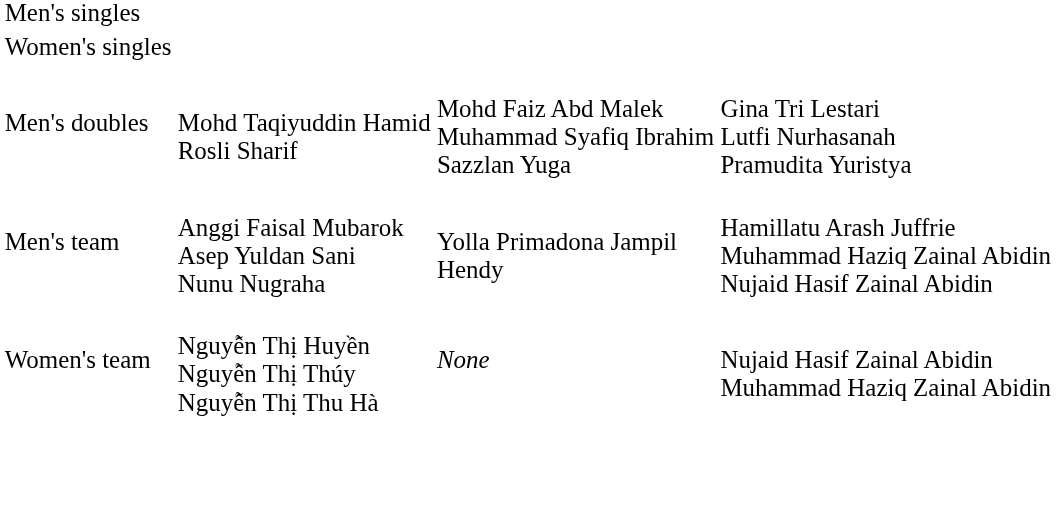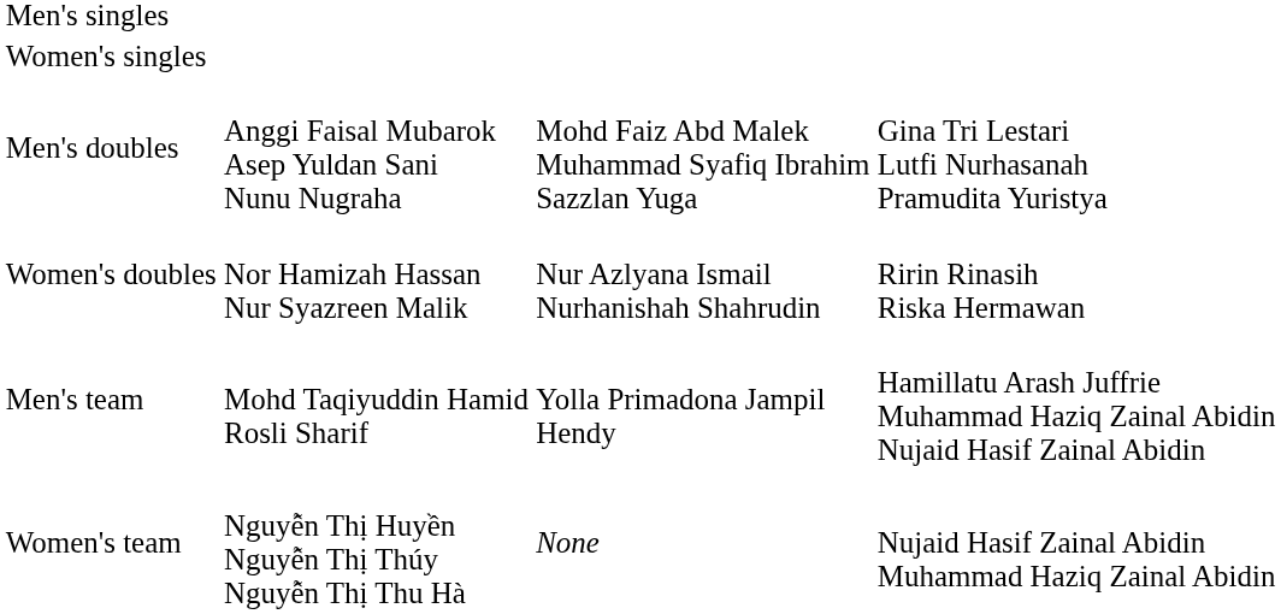 <table>
 <tr>
 <td>Men's singles</td>
 <td></td>
 <td></td>
 <td></td>
 </tr>
 <tr>
 <td>Women's singles</td>
 <td></td>
 <td></td>
 <td></td>
 </tr>
 <tr>
 <td>Men's doubles</td>
-<td nowrap=true><br>Mohd Taqiyuddin Hamid<br>Rosli Sharif</td>
+<td><br>Anggi Faisal Mubarok<br>Asep Yuldan Sani<br>Nunu Nugraha</td>
 <td nowrap=true><br>Mohd Faiz Abd Malek<br>Muhammad Syafiq Ibrahim<br>Sazzlan Yuga</td>
 <td><br>Gina Tri Lestari<br>Lutfi Nurhasanah<br>Pramudita Yuristya</td>
 </tr>
 <tr>
+<td>Women's doubles</td>
+<td><br>Nor Hamizah Hassan<br>Nur Syazreen Malik</td>
+<td><br>Nur Azlyana Ismail<br>Nurhanishah Shahrudin</td>
+<td><br>Ririn Rinasih<br>Riska Hermawan</td>
+</tr>
+<tr>
 <td>Men's team</td>
-<td><br>Anggi Faisal Mubarok<br>Asep Yuldan Sani<br>Nunu Nugraha</td>
+<td nowrap=true><br>Mohd Taqiyuddin Hamid<br>Rosli Sharif</td>
 <td><br>Yolla Primadona Jampil<br>Hendy</td>
 <td nowrap=true><br>Hamillatu Arash Juffrie<br>Muhammad Haziq Zainal Abidin<br>Nujaid Hasif Zainal Abidin</td>
 </tr>
 <tr>
 <td>Women's team</td>
 <td><br>Nguyễn Thị Huyền<br>Nguyễn Thị Thúy<br>Nguyễn Thị Thu Hà</td>
 <td><em>None</em></td>
 <td><br>Nujaid Hasif Zainal Abidin<br>Muhammad Haziq Zainal Abidin</td>
 </tr>
 </table>
